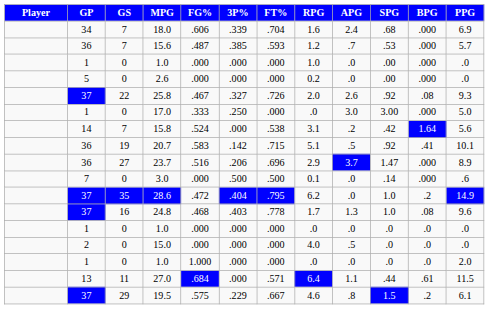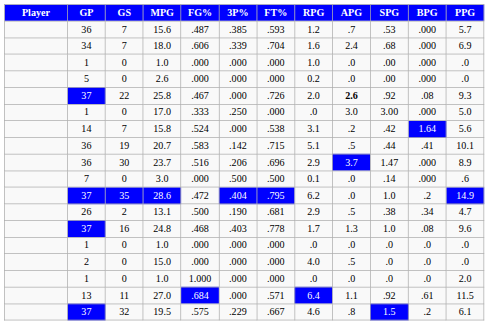 <table class="wikitable sortable" style="font-size:90%; text-align:center; white-space:nowrap;">
 <tr>
 <th style="background:blue;color:white;" width="10%">Player</th>
 <th style="background:blue;color:white;" width="6%">GP</th>
 <th style="background:blue;color:white;" width="6%">GS</th>
 <th style="background:blue;color:white;" width="6%">MPG</th>
 <th style="background:blue;color:white;" width="6%">FG%</th>
 <th style="background:blue;color:white;" width="6%">3P%</th>
 <th style="background:blue;color:white;" width="6%">FT%</th>
 <th style="background:blue;color:white;" width="6%">RPG</th>
 <th style="background:blue;color:white;" width="6%">APG</th>
 <th style="background:blue;color:white;" width="6%">SPG</th>
 <th style="background:blue;color:white;" width="6%">BPG</th>
 <th style="background:blue;color:white;" width="6%">PPG</th>
 </tr>
 <tr>
 <td></td>
+<td>36</td>
+<td>7</td>
+<td>15.6</td>
+<td>.487</td>
+<td>.385</td>
+<td>.593</td>
+<td>1.2</td>
+<td>.7</td>
+<td>.53</td>
+<td>.000</td>
+<td>5.7</td>
+</tr>
+<tr>
+<td></td>
 <td>34</td>
 <td>7</td>
 <td>18.0</td>
 <td>.606</td>
 <td>.339</td>
 <td>.704</td>
 <td>1.6</td>
 <td>2.4</td>
 <td>.68</td>
 <td>.000</td>
 <td>6.9</td>
-</tr>
-<tr>
-<td></td>
-<td>36</td>
-<td>7</td>
-<td>15.6</td>
-<td>.487</td>
-<td>.385</td>
-<td>.593</td>
-<td>1.2</td>
-<td>.7</td>
-<td>.53</td>
-<td>.000</td>
-<td>5.7</td>
 </tr>
 <tr>
 <td></td>
 <td>1</td>
 <td>0</td>
 <td>1.0</td>
 <td>.000</td>
 <td>.000</td>
 <td>.000</td>
 <td>1.0</td>
 <td>.0</td>
 <td>.00</td>
 <td>.000</td>
 <td>.0</td>
 </tr>
 <tr>
 <td></td>
 <td>5</td>
 <td>0</td>
 <td>2.6</td>
 <td>.000</td>
 <td>.000</td>
 <td>.000</td>
 <td>0.2</td>
 <td>.0</td>
 <td>.00</td>
 <td>.000</td>
 <td>.0</td>
 </tr>
 <tr>
 <td></td>
 <td style="background:blue;color:white;">37</td>
 <td>22</td>
 <td>25.8</td>
 <td>.467</td>
-<td>.327</td>
+<td>.000</td>
 <td>.726</td>
 <td>2.0</td>
-<td>2.6</td>
+<td><strong>2.6</strong></td>
 <td>.92</td>
 <td>.08</td>
 <td>9.3</td>
 </tr>
 <tr>
 <td></td>
 <td>1</td>
 <td>0</td>
 <td>17.0</td>
 <td>.333</td>
 <td>.250</td>
 <td>.000</td>
 <td>.0</td>
 <td>3.0</td>
 <td>3.00</td>
 <td>.000</td>
 <td>5.0</td>
 </tr>
 <tr>
 <td></td>
 <td>14</td>
 <td>7</td>
 <td>15.8</td>
 <td>.524</td>
 <td>.000</td>
 <td>.538</td>
 <td>3.1</td>
 <td>.2</td>
 <td>.42</td>
 <td style="background:blue;color:white;">1.64</td>
 <td>5.6</td>
 </tr>
 <tr>
 <td></td>
 <td>36</td>
 <td>19</td>
 <td>20.7</td>
 <td>.583</td>
 <td>.142</td>
 <td>.715</td>
 <td>5.1</td>
 <td>.5</td>
-<td>.92</td>
+<td>.44</td>
 <td>.41</td>
 <td>10.1</td>
 </tr>
 <tr>
 <td></td>
 <td>36</td>
-<td>27</td>
+<td>30</td>
 <td>23.7</td>
 <td>.516</td>
 <td>.206</td>
 <td>.696</td>
 <td>2.9</td>
 <td style="background:blue;color:white;">3.7</td>
 <td>1.47</td>
 <td>.000</td>
 <td>8.9</td>
 </tr>
 <tr>
 <td></td>
 <td>7</td>
 <td>0</td>
 <td>3.0</td>
 <td>.000</td>
 <td>.500</td>
 <td>.500</td>
 <td>0.1</td>
 <td>.0</td>
 <td>.14</td>
 <td>.000</td>
 <td>.6</td>
 </tr>
 <tr>
 <td></td>
 <td style="background:blue;color:white;">37</td>
 <td style="background:blue;color:white;">35</td>
 <td style="background:blue;color:white;">28.6</td>
 <td>.472</td>
 <td style="background:blue;color:white;">.404</td>
 <td style="background:blue;color:white;">.795</td>
 <td>6.2</td>
 <td>.0</td>
 <td>1.0</td>
 <td>.2</td>
 <td style="background:blue;color:white;">14.9</td>
+</tr>
+<tr>
+<td></td>
+<td>26</td>
+<td>2</td>
+<td>13.1</td>
+<td>.500</td>
+<td>.190</td>
+<td>.681</td>
+<td>2.9</td>
+<td>.5</td>
+<td>.38</td>
+<td>.34</td>
+<td>4.7</td>
 </tr>
 <tr>
 <td></td>
 <td style="background:blue;color:white;">37</td>
 <td>16</td>
 <td>24.8</td>
 <td>.468</td>
 <td>.403</td>
 <td>.778</td>
 <td>1.7</td>
 <td>1.3</td>
 <td>1.0</td>
 <td>.08</td>
 <td>9.6</td>
 </tr>
 <tr>
 <td></td>
 <td>1</td>
 <td>0</td>
 <td>1.0</td>
 <td>.000</td>
 <td>.000</td>
 <td>.000</td>
 <td>.0</td>
 <td>.0</td>
 <td>.0</td>
 <td>.0</td>
 <td>.0</td>
 </tr>
 <tr>
 <td></td>
 <td>2</td>
 <td>0</td>
 <td>15.0</td>
 <td>.000</td>
 <td>.000</td>
 <td>.000</td>
 <td>4.0</td>
 <td>.5</td>
 <td>.0</td>
 <td>.0</td>
 <td>.0</td>
 </tr>
 <tr>
 <td></td>
 <td>1</td>
 <td>0</td>
 <td>1.0</td>
 <td>1.000</td>
 <td>.000</td>
 <td>.000</td>
 <td>.0</td>
 <td>.0</td>
 <td>.0</td>
 <td>.0</td>
 <td>2.0</td>
 </tr>
 <tr>
 <td></td>
 <td>13</td>
 <td>11</td>
 <td>27.0</td>
 <td style="background:blue;color:white;">.684</td>
 <td>.000</td>
 <td>.571</td>
 <td style="background:blue;color:white;">6.4</td>
 <td>1.1</td>
-<td>.44</td>
+<td>.92</td>
 <td>.61</td>
 <td>11.5</td>
 </tr>
 <tr>
 <td></td>
 <td style="background:blue;color:white;">37</td>
-<td>29</td>
+<td>32</td>
 <td>19.5</td>
 <td>.575</td>
 <td>.229</td>
 <td>.667</td>
 <td>4.6</td>
 <td>.8</td>
 <td style="background:blue;color:white;">1.5</td>
 <td>.2</td>
 <td>6.1</td>
 </tr>
 </table>
